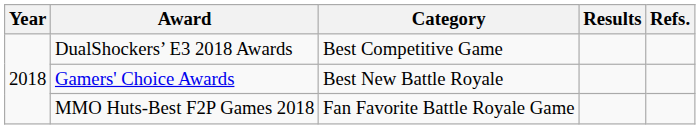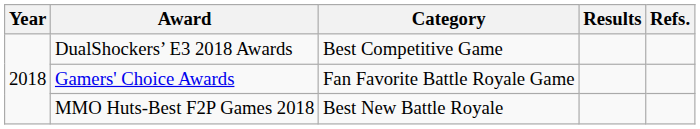 <table class="wikitable">
 <tr>
 <th>Year</th>
 <th>Award</th>
 <th>Category</th>
 <th>Results</th>
 <th>Refs.</th>
 </tr>
 <tr>
 <td rowspan="3">2018</td>
 <td>DualShockers’ E3 2018 Awards</td>
 <td>Best Competitive Game</td>
 <td></td>
 <td></td>
 </tr>
 <tr>
 <td><a href='#'>Gamers' Choice Awards</a></td>
-<td>Best New Battle Royale</td>
+<td>Fan Favorite Battle Royale Game</td>
 <td></td>
 <td></td>
 </tr>
 <tr>
 <td>MMO Huts-Best F2P Games 2018</td>
-<td>Fan Favorite Battle Royale Game</td>
+<td>Best New Battle Royale</td>
 <td></td>
 <td></td>
 </tr>
 </table>
